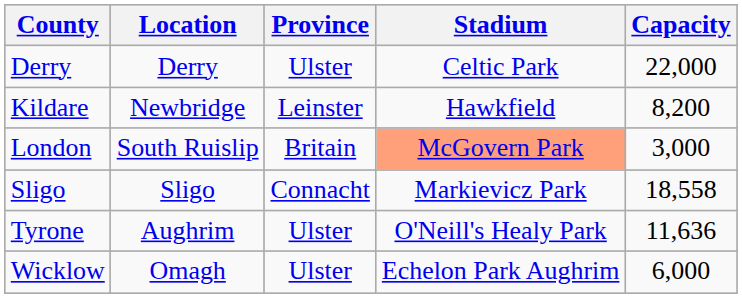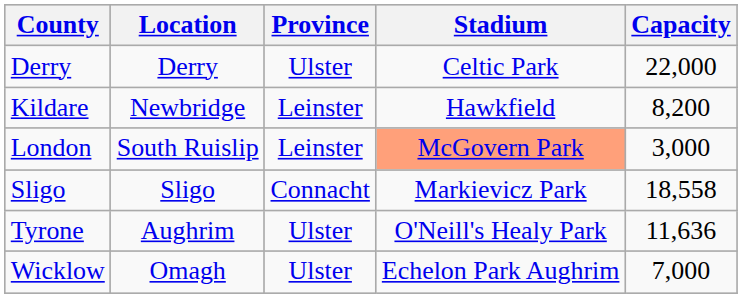 <table class="wikitable sortable" style="text-align:center">
 <tr>
 <th><a href='#'>County</a></th>
 <th><a href='#'>Location</a></th>
 <th><a href='#'>Province</a></th>
 <th><a href='#'>Stadium</a></th>
 <th><a href='#'>Capacity</a></th>
 </tr>
 <tr>
 <td style="text-align:left"> <a href='#'>Derry</a></td>
 <td><a href='#'>Derry</a></td>
 <td><a href='#'>Ulster</a></td>
 <td><a href='#'>Celtic Park</a></td>
 <td>22,000</td>
 </tr>
 <tr>
 <td style="text-align:left"> <a href='#'>Kildare</a></td>
 <td><a href='#'>Newbridge</a></td>
 <td><a href='#'>Leinster</a></td>
 <td><a href='#'>Hawkfield</a></td>
 <td>8,200</td>
 </tr>
 <tr>
 <td style="text-align:left"> <a href='#'>London</a></td>
 <td><a href='#'>South Ruislip</a></td>
-<td><a href='#'>Britain</a></td>
+<td><a href='#'>Leinster</a></td>
 <td style="background: lightsalmon;"><a href='#'>McGovern Park</a></td>
 <td>3,000</td>
 </tr>
 <tr>
 <td style="text-align:left"> <a href='#'>Sligo</a></td>
 <td><a href='#'>Sligo</a></td>
 <td><a href='#'>Connacht</a></td>
 <td><a href='#'>Markievicz Park</a></td>
 <td>18,558</td>
 </tr>
 <tr>
 <td style="text-align:left"> <a href='#'>Tyrone</a></td>
 <td><a href='#'>Aughrim</a></td>
 <td><a href='#'>Ulster</a></td>
 <td><a href='#'>O'Neill's Healy Park</a></td>
 <td>11,636</td>
 </tr>
 <tr>
 <td style="text-align:left"> <a href='#'>Wicklow</a></td>
 <td><a href='#'>Omagh</a></td>
 <td><a href='#'>Ulster</a></td>
 <td><a href='#'>Echelon Park Aughrim</a></td>
-<td>6,000</td>
+<td>7,000</td>
 </tr>
 </table>
